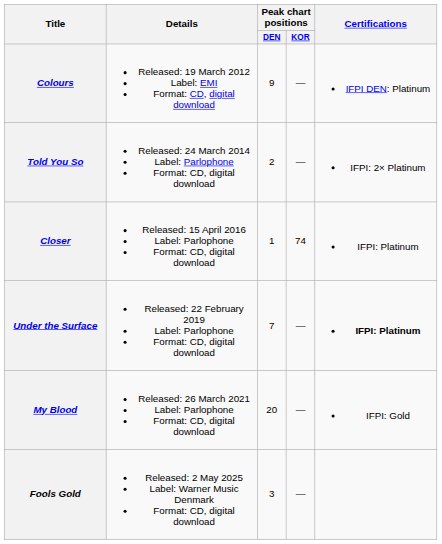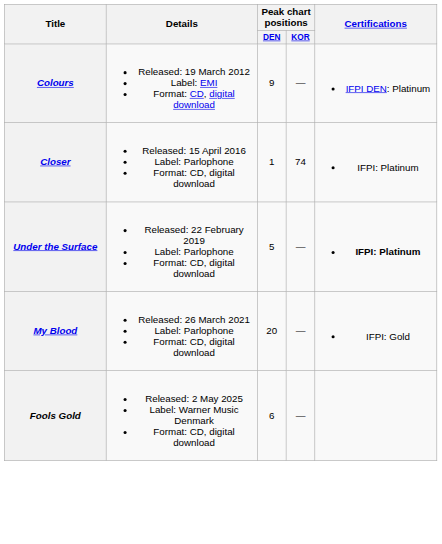 <table class="wikitable plainrowheaders" style="text-align:center;">
 <tr>
 <th scope="col" rowspan="2" style="width:10em;">Title</th>
 <th scope="col" rowspan="2" style="width:15em;">Details</th>
 <th scope="col" colspan="2">Peak chart positions</th>
 <th scope="col" rowspan="2" style="width:12em;"><a href='#'>Certifications</a></th>
 </tr>
 <tr>
 <th scope="col" style="width:3em;font-size:85%;"><a href='#'>DEN</a><br></th>
 <th scope="col" style="width:3em;font-size:85%;"><a href='#'>KOR</a><br></th>
 </tr>
 <tr>
 <th scope="row"><em><a href='#'>Colours</a></em></th>
 <td><br><ul><li>Released: 19 March 2012</li><li>Label: <a href='#'>EMI</a></li><li>Format: <a href='#'>CD</a>, <a href='#'>digital download</a></li></ul></td>
 <td>9</td>
 <td>—</td>
 <td><br><ul><li><a href='#'>IFPI DEN</a>: Platinum</li></ul></td>
 </tr>
 <tr>
-<th scope="row"><em><a href='#'>Told You So</a></em></th>
-<td><br><ul><li>Released: 24 March 2014</li><li>Label: <a href='#'>Parlophone</a></li><li>Format: CD, digital download</li></ul></td>
-<td>2</td>
-<td>—</td>
-<td><br><ul><li>IFPI: 2× Platinum</li></ul></td>
-</tr>
-<tr>
 <th scope="row"><em><a href='#'>Closer</a></em></th>
 <td><br><ul><li>Released: 15 April 2016</li><li>Label: Parlophone</li><li>Format: CD, digital download</li></ul></td>
 <td>1</td>
 <td>74</td>
 <td><br><ul><li>IFPI: Platinum</li></ul></td>
 </tr>
 <tr>
 <th scope="row"><em><a href='#'>Under the Surface</a></em></th>
 <td><br><ul><li>Released: 22 February 2019</li><li>Label: Parlophone</li><li>Format: CD, digital download</li></ul></td>
-<td>7</td>
+<td>5</td>
 <td>—</td>
 <td><strong><br><ul><li>IFPI: Platinum</li></ul></strong></td>
 </tr>
 <tr>
 <th scope="row"><em><a href='#'>My Blood</a></em></th>
 <td><br><ul><li>Released: 26 March 2021</li><li>Label: Parlophone</li><li>Format: CD, digital download</li></ul></td>
 <td>20</td>
 <td>—</td>
 <td><br><ul><li>IFPI: Gold</li></ul></td>
 </tr>
 <tr>
 <th scope="row"><em>Fools Gold</em></th>
 <td><br><ul><li>Released: 2 May 2025</li><li>Label: Warner Music Denmark</li><li>Format: CD, digital download</li></ul></td>
-<td>3<br></td>
+<td>6<br></td>
 <td>—</td>
 <td></td>
 </tr>
 </table>
